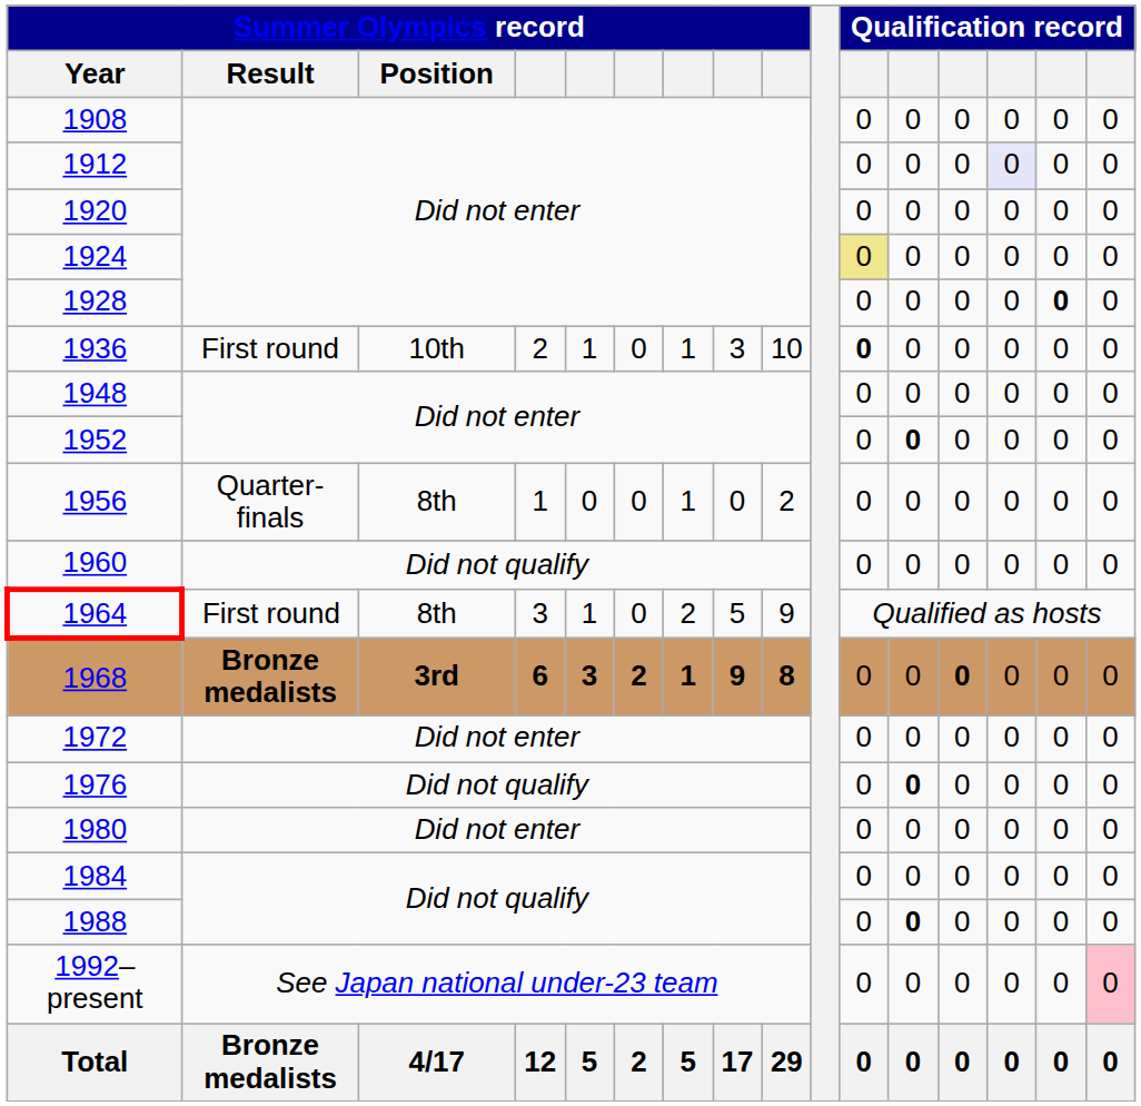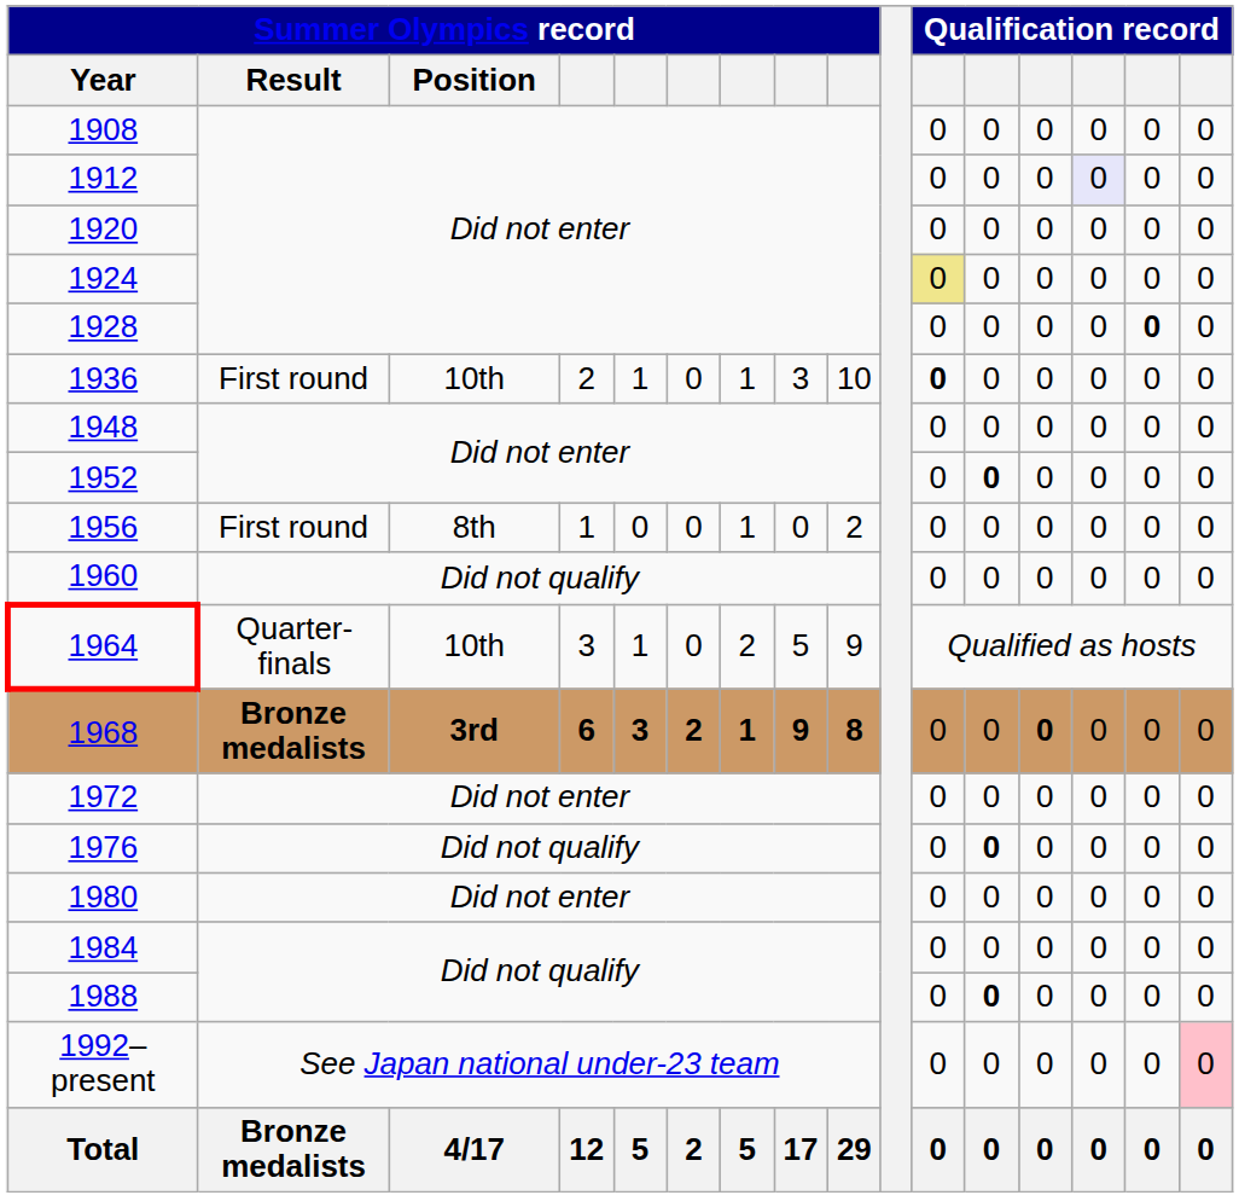 <table class="wikitable" style="text-align: center;">
 <tr>
 <th colspan="9"style=background:darkblue;color:white><a href='#'>Summer Olympics</a> record</th>
 <th style="width:8px;" rowspan="21"style=background:darkblue></th>
 <th colspan="6"style=background:darkblue;color:white>Qualification record</th>
 </tr>
 <tr>
 <th style="width:90px;"style=background:blue;color:white>Year</th>
 <th style="width:90px;"style=background:blue;color:white>Result</th>
 <th style="width:80px;"style=background:blue;color:white>Position</th>
 <th style="width:20px;"style=background:blue;color:white></th>
 <th style="width:20px;"style=background:blue;color:white></th>
 <th style="width:20px;"style=background:blue;color:white></th>
 <th style="width:20px;"style=background:blue;color:white></th>
 <th style="width:20px;"style=background:blue;color:white></th>
 <th style="width:20px;"style=background:blue;color:white></th>
 <th style="width:20px;"style=background:blue;color:white></th>
 <th style="width:20px;"style=background:blue;color:white></th>
 <th style="width:20px;"style=background:blue;color:white></th>
 <th style="width:20px;"style=background:blue;color:white></th>
 <th style="width:20px;"style=background:blue;color:white></th>
 <th style="width:20px;"style=background:blue;color:white></th>
 </tr>
 <tr>
 <td> <a href='#'>1908</a></td>
 <td rowspan=5 colspan=8><em>Did not enter</em></td>
 <td>0</td>
 <td>0</td>
 <td>0</td>
 <td>0</td>
 <td>0</td>
 <td>0</td>
 </tr>
 <tr>
 <td> <a href='#'>1912</a></td>
 <td>0</td>
 <td>0</td>
 <td>0</td>
 <td style="background: lavender;">0</td>
 <td>0</td>
 <td>0</td>
 </tr>
 <tr>
 <td> <a href='#'>1920</a></td>
 <td>0</td>
 <td>0</td>
 <td>0</td>
 <td>0</td>
 <td>0</td>
 <td>0</td>
 </tr>
 <tr>
 <td> <a href='#'>1924</a></td>
 <td style="background: khaki;">0</td>
 <td>0</td>
 <td>0</td>
 <td>0</td>
 <td>0</td>
 <td>0</td>
 </tr>
 <tr>
 <td> <a href='#'>1928</a></td>
 <td>0</td>
 <td>0</td>
 <td>0</td>
 <td>0</td>
 <td><strong>0</strong></td>
 <td>0</td>
 </tr>
 <tr>
 <td> <a href='#'>1936</a></td>
 <td>First round</td>
 <td>10th</td>
 <td>2</td>
 <td>1</td>
 <td>0</td>
 <td>1</td>
 <td>3</td>
 <td>10</td>
 <td><strong>0</strong></td>
 <td>0</td>
 <td>0</td>
 <td>0</td>
 <td>0</td>
 <td>0</td>
 </tr>
 <tr>
 <td> <a href='#'>1948</a></td>
 <td rowspan=2 colspan=8><em>Did not enter</em></td>
 <td>0</td>
 <td>0</td>
 <td>0</td>
 <td>0</td>
 <td>0</td>
 <td>0</td>
 </tr>
 <tr>
 <td> <a href='#'>1952</a></td>
 <td>0</td>
 <td><strong>0</strong></td>
 <td>0</td>
 <td>0</td>
 <td>0</td>
 <td>0</td>
 </tr>
 <tr>
 <td> <a href='#'>1956</a></td>
-<td>Quarter-finals</td>
+<td>First round</td>
 <td>8th</td>
 <td>1</td>
 <td>0</td>
 <td>0</td>
 <td>1</td>
 <td>0</td>
 <td>2</td>
 <td>0</td>
 <td>0</td>
 <td>0</td>
 <td>0</td>
 <td>0</td>
 <td>0</td>
 </tr>
 <tr>
 <td> <a href='#'>1960</a></td>
 <td colspan=8><em>Did not qualify</em></td>
 <td>0</td>
 <td>0</td>
 <td>0</td>
 <td>0</td>
 <td>0</td>
 <td>0</td>
 </tr>
 <tr>
 <td style="border: 3px solid red"> <a href='#'>1964</a></td>
-<td>First round</td>
-<td>8th</td>
+<td>Quarter-finals</td>
+<td>10th</td>
 <td>3</td>
 <td>1</td>
 <td>0</td>
 <td>2</td>
 <td>5</td>
 <td>9</td>
 <td colspan=8><em>Qualified as hosts</em></td>
 </tr>
 <tr style="background:#c96;">
 <td> <a href='#'>1968</a></td>
 <td><strong>Bronze medalists</strong></td>
 <td><strong>3rd</strong></td>
 <td><strong>6</strong></td>
 <td><strong>3</strong></td>
 <td><strong>2</strong></td>
 <td><strong>1</strong></td>
 <td><strong>9</strong></td>
 <td><strong>8</strong></td>
 <td>0</td>
 <td>0</td>
 <td><strong>0</strong></td>
 <td>0</td>
 <td>0</td>
 <td>0</td>
 </tr>
 <tr>
 <td> <a href='#'>1972</a></td>
 <td colspan=8><em>Did not enter</em></td>
 <td>0</td>
 <td>0</td>
 <td>0</td>
 <td>0</td>
 <td>0</td>
 <td>0</td>
 </tr>
 <tr>
 <td> <a href='#'>1976</a></td>
 <td colspan=8><em>Did not qualify</em></td>
 <td>0</td>
 <td><strong>0</strong></td>
 <td>0</td>
 <td>0</td>
 <td>0</td>
 <td>0</td>
 </tr>
 <tr>
 <td> <a href='#'>1980</a></td>
 <td colspan=8><em>Did not enter</em></td>
 <td>0</td>
 <td>0</td>
 <td>0</td>
 <td>0</td>
 <td>0</td>
 <td>0</td>
 </tr>
 <tr>
 <td> <a href='#'>1984</a></td>
 <td rowspan=2 colspan=8><em>Did not qualify</em></td>
 <td>0</td>
 <td>0</td>
 <td>0</td>
 <td>0</td>
 <td>0</td>
 <td>0</td>
 </tr>
 <tr>
 <td> <a href='#'>1988</a></td>
 <td>0</td>
 <td><strong>0</strong></td>
 <td>0</td>
 <td>0</td>
 <td>0</td>
 <td>0</td>
 </tr>
 <tr>
 <td><a href='#'>1992</a>–present</td>
 <td colspan=8><em>See <a href='#'>Japan national under-23 team</a></em></td>
 <td>0</td>
 <td>0</td>
 <td>0</td>
 <td>0</td>
 <td>0</td>
 <td style="background: pink;">0</td>
 </tr>
 <tr>
 <th>Total</th>
 <th>Bronze medalists</th>
 <th>4/17</th>
 <th>12</th>
 <th>5</th>
 <th>2</th>
 <th>5</th>
 <th>17</th>
 <th>29</th>
 <th>0</th>
 <th>0</th>
 <th>0</th>
 <th>0</th>
 <th>0</th>
 <th>0</th>
 </tr>
 </table>
